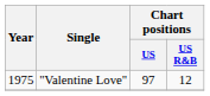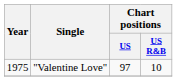 <table class="wikitable" style="text-align:center;">
 <tr>
 <th rowspan="2">Year</th>
 <th rowspan="2">Single</th>
 <th colspan="3">Chart positions</th>
 </tr>
 <tr style="font-size:smaller;">
 <th width="40"><a href='#'>US</a></th>
 <th width="40"><a href='#'>US<br>R&B</a></th>
 </tr>
 <tr>
 <td rowspan="1">1975</td>
 <td align="left">"Valentine Love"</td>
 <td>97</td>
-<td>12</td>
+<td>10</td>
 </tr>
 <tr>
 </tr>
 </table>
